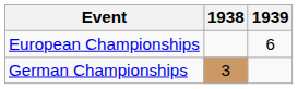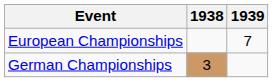 <table class="wikitable">
 <tr>
 <th>Event</th>
 <th>1938</th>
 <th>1939</th>
 </tr>
 <tr>
 <td><a href='#'>European Championships</a></td>
 <td></td>
-<td align="center">6</td>
+<td align="center">7</td>
 </tr>
 <tr>
 <td><a href='#'>German Championships</a></td>
 <td align="center" bgcolor="cc9966">3</td>
 <td></td>
 </tr>
 </table>
